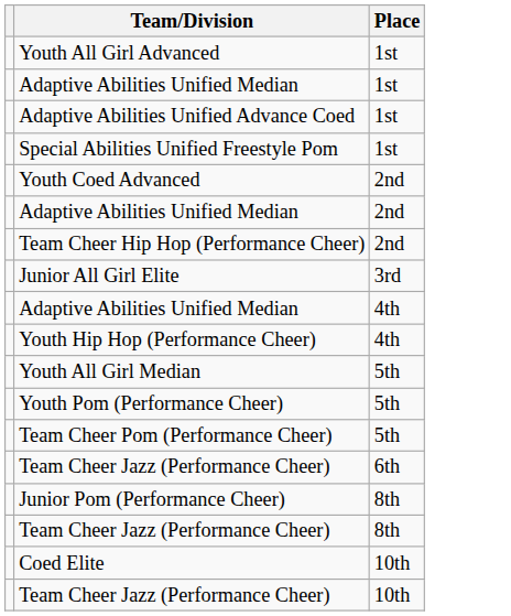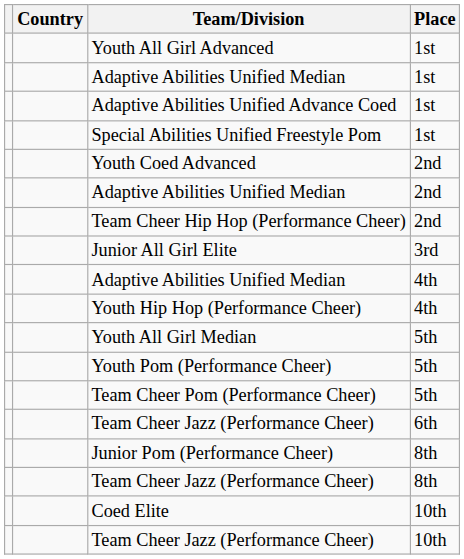 <table class="wikitable">
 <tr>
 <th></th>
+<th>Country</th>
 <th>Team/Division</th>
 <th>Place</th>
 </tr>
 <tr>
+<td></td>
 <td></td>
 <td>Youth All Girl Advanced</td>
 <td>1st</td>
 </tr>
 <tr>
 <td></td>
+<td></td>
 <td>Adaptive Abilities Unified Median</td>
 <td>1st</td>
 </tr>
 <tr>
+<td></td>
 <td></td>
 <td>Adaptive Abilities Unified Advance Coed</td>
 <td>1st</td>
 </tr>
 <tr>
 <td></td>
+<td></td>
 <td>Special Abilities Unified Freestyle Pom</td>
 <td>1st</td>
 </tr>
 <tr>
+<td></td>
 <td></td>
 <td>Youth Coed Advanced</td>
 <td>2nd</td>
 </tr>
 <tr>
 <td></td>
+<td></td>
 <td>Adaptive Abilities Unified Median</td>
 <td>2nd</td>
 </tr>
 <tr>
+<td></td>
 <td></td>
 <td>Team Cheer Hip Hop (Performance Cheer)</td>
 <td>2nd</td>
 </tr>
 <tr>
 <td></td>
+<td></td>
 <td>Junior All Girl Elite</td>
 <td>3rd</td>
 </tr>
 <tr>
+<td></td>
 <td></td>
 <td>Adaptive Abilities Unified Median</td>
 <td>4th</td>
 </tr>
 <tr>
 <td></td>
+<td></td>
 <td>Youth Hip Hop (Performance Cheer)</td>
 <td>4th</td>
 </tr>
 <tr>
+<td></td>
 <td></td>
 <td>Youth All Girl Median</td>
 <td>5th</td>
 </tr>
 <tr>
 <td></td>
+<td></td>
 <td>Youth Pom (Performance Cheer)</td>
 <td>5th</td>
 </tr>
 <tr>
+<td></td>
 <td></td>
 <td>Team Cheer Pom (Performance Cheer)</td>
 <td>5th</td>
 </tr>
 <tr>
 <td></td>
+<td></td>
 <td>Team Cheer Jazz (Performance Cheer)</td>
 <td>6th</td>
 </tr>
 <tr>
+<td></td>
 <td></td>
 <td>Junior Pom (Performance Cheer)</td>
 <td>8th</td>
 </tr>
 <tr>
 <td></td>
+<td></td>
 <td>Team Cheer Jazz (Performance Cheer)</td>
 <td>8th</td>
 </tr>
 <tr>
+<td></td>
 <td></td>
 <td>Coed Elite</td>
 <td>10th</td>
 </tr>
 <tr>
 <td></td>
+<td></td>
 <td>Team Cheer Jazz (Performance Cheer)</td>
 <td>10th</td>
 </tr>
 </table>
